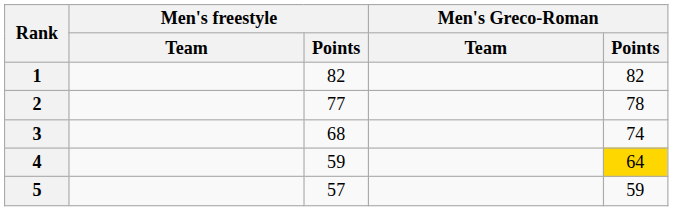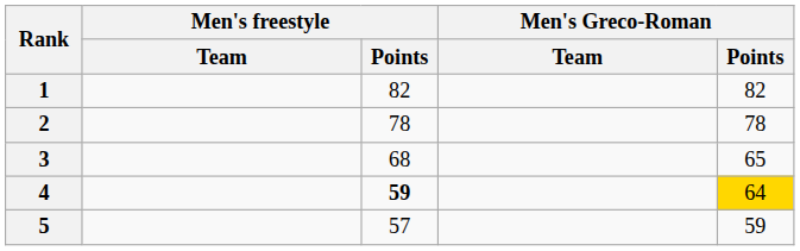 <table class="wikitable" style="text-align:center;">
 <tr>
 <th width=50 rowspan="2">Rank</th>
 <th colspan="2">Men's freestyle</th>
 <th colspan="2">Men's Greco-Roman</th>
 </tr>
 <tr>
 <th width=200>Team</th>
 <th width=50>Points</th>
 <th width=200>Team</th>
 <th width=50>Points</th>
 </tr>
 <tr>
 <th>1</th>
 <td align=left></td>
 <td>82</td>
 <td align=left></td>
 <td>82</td>
 </tr>
 <tr>
 <th>2</th>
 <td align=left></td>
-<td>77</td>
+<td>78</td>
 <td align=left></td>
 <td>78</td>
 </tr>
 <tr>
 <th>3</th>
 <td align=left></td>
 <td>68</td>
 <td align=left></td>
-<td>74</td>
+<td>65</td>
 </tr>
 <tr>
 <th>4</th>
 <td align=left></td>
-<td>59</td>
+<td><strong>59</strong></td>
 <td align=left></td>
 <td style="background: gold;">64</td>
 </tr>
 <tr>
 <th>5</th>
 <td align=left></td>
 <td>57</td>
 <td align=left></td>
 <td>59</td>
 </tr>
 </table>
